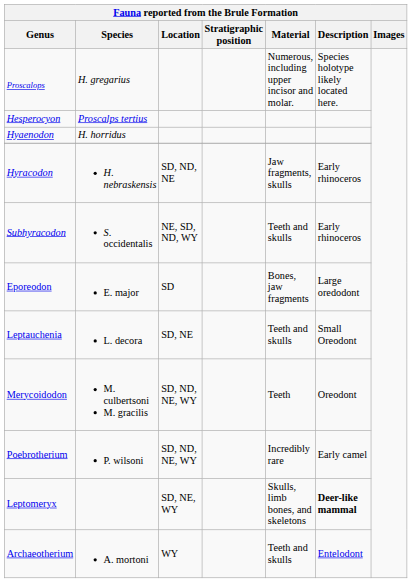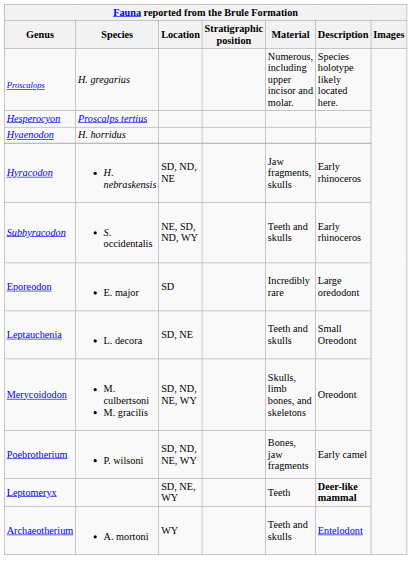 <table class="wikitable" align="center" >
 <tr>
 <th colspan="7" align="center"><strong><a href='#'>Fauna</a> reported from the Brule Formation</strong></th>
 </tr>
 <tr>
 <th>Genus</th>
 <th>Species</th>
 <th>Location</th>
 <th>Stratigraphic position</th>
 <th>Material</th>
 <th>Description</th>
 <th>Images</th>
 </tr>
 <tr>
 <td><br><small><em><a href='#'>Proscalops</a></em></small></td>
 <td><em>H. gregarius</em></td>
 <td></td>
 <td></td>
 <td>Numerous, including upper incisor and molar.</td>
 <td>Species holotype likely located here.</td>
 <td rowspan="109"></td>
 </tr>
 <tr>
 <td><em><a href='#'>Hesperocyon</a></em></td>
 <td><em><a href='#'>Proscalps tertius</a></em></td>
 <td></td>
 <td></td>
 <td></td>
 <td></td>
 </tr>
 <tr>
 <td><em><a href='#'>Hyaenodon</a></em></td>
 <td><em>H. horridus</em></td>
 <td></td>
 <td></td>
 <td></td>
 <td></td>
 </tr>
 <tr>
 </tr>
 <tr>
 <td><em><a href='#'>Hyracodon</a></em></td>
 <td><br><ul><li><em>H</em>. <em>nebraskensis</em></li></ul></td>
 <td>SD, ND, NE</td>
 <td></td>
 <td>Jaw fragments, skulls</td>
 <td>Early rhinoceros</td>
 </tr>
 <tr>
 <td><em><a href='#'>Subhyracodon</a></em></td>
 <td><br><ul><li><em>S</em>. occidentalis<em></li></ul></td>
 <td>NE, SD, ND, WY</td>
 <td></td>
 <td>Teeth and skulls</td>
 <td>Early rhinoceros</td>
 </tr>
 <tr>
 <td></em><a href='#'>Eporeodon</a><em></td>
 <td><br><ul><li></em>E. major<em></li></ul></td>
 <td>SD</td>
 <td></td>
-<td>Bones, jaw fragments</td>
+<td>Incredibly rare</td>
 <td>Large oredodont</td>
 </tr>
 <tr>
 <td></em><a href='#'>Leptauchenia</a><em></td>
 <td><br><ul><li></em>L. decora<em></li></ul></td>
 <td>SD, NE</td>
 <td></td>
 <td>Teeth and skulls</td>
 <td>Small Oreodont</td>
 </tr>
 <tr>
 <td></em><a href='#'>Merycoidodon</a><em></td>
 <td><br><ul><li></em>M. culbertsoni<em></li><li></em>M. gracilis<em></li></ul></td>
 <td>SD, ND, NE, WY</td>
 <td></td>
-<td>Teeth</td>
+<td>Skulls, limb bones, and skeletons</td>
 <td>Oreodont</td>
 </tr>
 <tr>
 <td></em><a href='#'>Poebrotherium</a><em></td>
 <td><br><ul><li></em>P. wilsoni<em></li></ul></td>
 <td>SD, ND, NE, WY</td>
 <td></td>
-<td>Incredibly rare</td>
+<td>Bones, jaw fragments</td>
 <td>Early camel</td>
 </tr>
 <tr>
 <td></em><a href='#'>Leptomeryx</a><em></td>
 <td></td>
 <td>SD, NE, WY</td>
 <td></td>
-<td>Skulls, limb bones, and skeletons</td>
+<td>Teeth</td>
 <td><strong>Deer-like mammal</strong></td>
 </tr>
 <tr>
 <td></em><a href='#'>Archaeotherium</a><em></td>
 <td><br><ul><li></em>A. mortoni<em></li></ul></td>
 <td>WY</td>
 <td></td>
 <td>Teeth and skulls</td>
 <td><a href='#'>Entelodont</a></td>
 </tr>
 </table>
